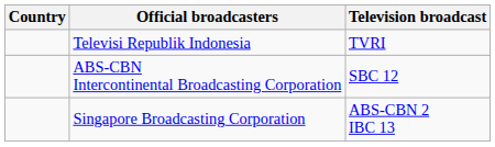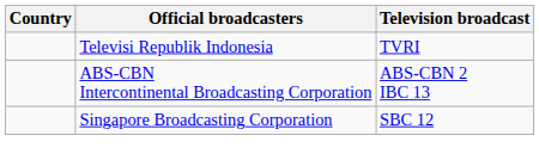 <table class="wikitable">
 <tr>
 <th>Country</th>
 <th>Official broadcasters</th>
 <th>Television broadcast</th>
 </tr>
 <tr>
 <td></td>
 <td><a href='#'>Televisi Republik Indonesia</a></td>
 <td><a href='#'>TVRI</a></td>
 </tr>
 <tr>
 <td></td>
 <td><a href='#'>ABS-CBN</a> <br> <a href='#'>Intercontinental Broadcasting Corporation</a></td>
-<td><a href='#'>SBC 12</a></td>
+<td><a href='#'>ABS-CBN 2</a> <br> <a href='#'>IBC 13</a></td>
 </tr>
 <tr>
 <td></td>
 <td><a href='#'>Singapore Broadcasting Corporation</a></td>
-<td><a href='#'>ABS-CBN 2</a> <br> <a href='#'>IBC 13</a></td>
+<td><a href='#'>SBC 12</a></td>
 </tr>
 </table>
